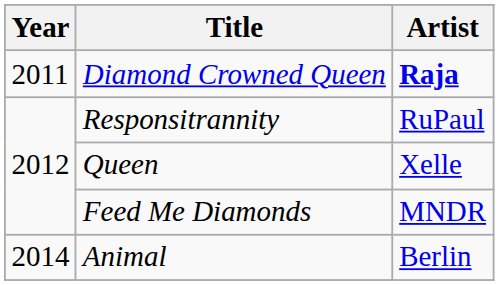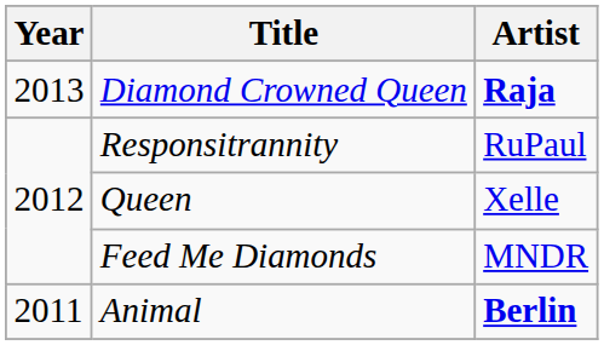 <table class="wikitable plainrowheaders sortable">
 <tr>
 <th scope="col">Year</th>
 <th scope="col">Title</th>
 <th scope="col">Artist</th>
 </tr>
 <tr>
-<td>2011</td>
+<td>2013</td>
 <td><em><a href='#'>Diamond Crowned Queen</a></em></td>
 <td><strong><a href='#'>Raja</a></strong></td>
 </tr>
 <tr>
 <td rowspan="3">2012</td>
 <td><em>Responsitrannity</em></td>
 <td><a href='#'>RuPaul</a></td>
 </tr>
 <tr>
 <td scope="row"><em>Queen</em></td>
 <td><a href='#'>Xelle</a></td>
 </tr>
 <tr>
 <td><em>Feed Me Diamonds</em></td>
 <td><a href='#'>MNDR</a></td>
 </tr>
 <tr>
-<td>2014</td>
+<td>2011</td>
 <td><em>Animal</em></td>
-<td><a href='#'>Berlin</a></td>
+<td><strong><a href='#'>Berlin</a></strong></td>
 </tr>
 </table>
